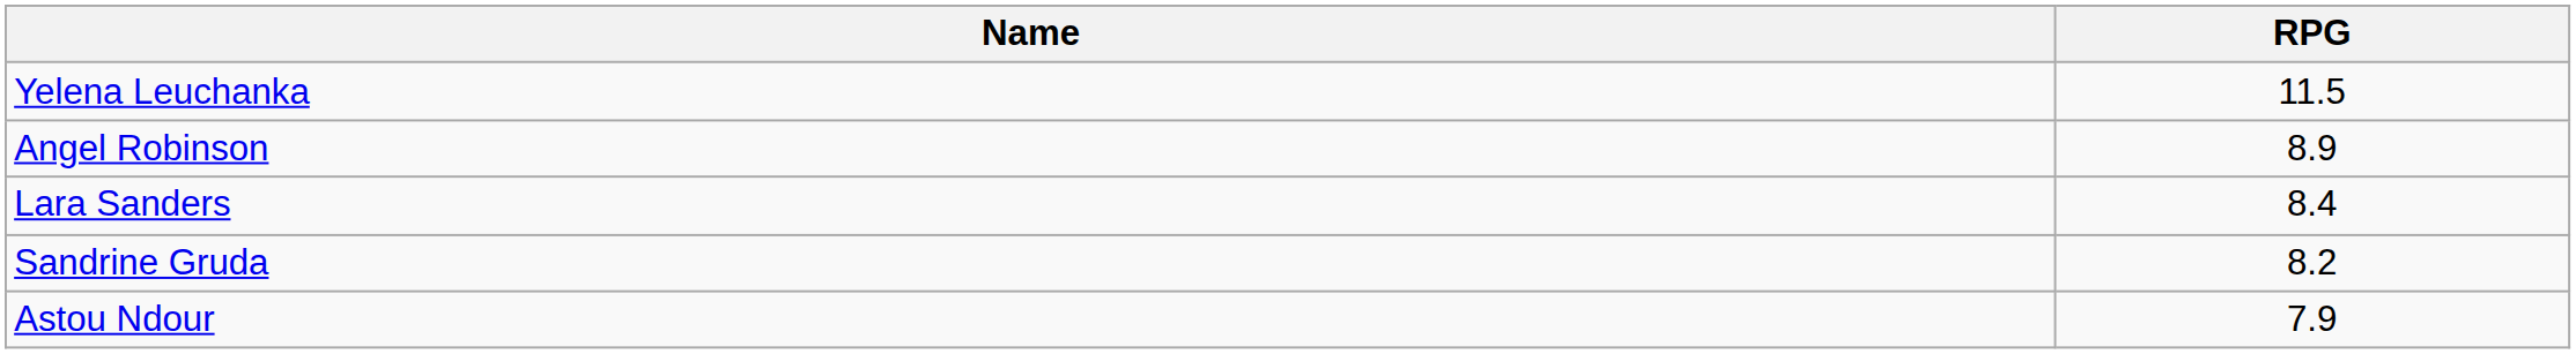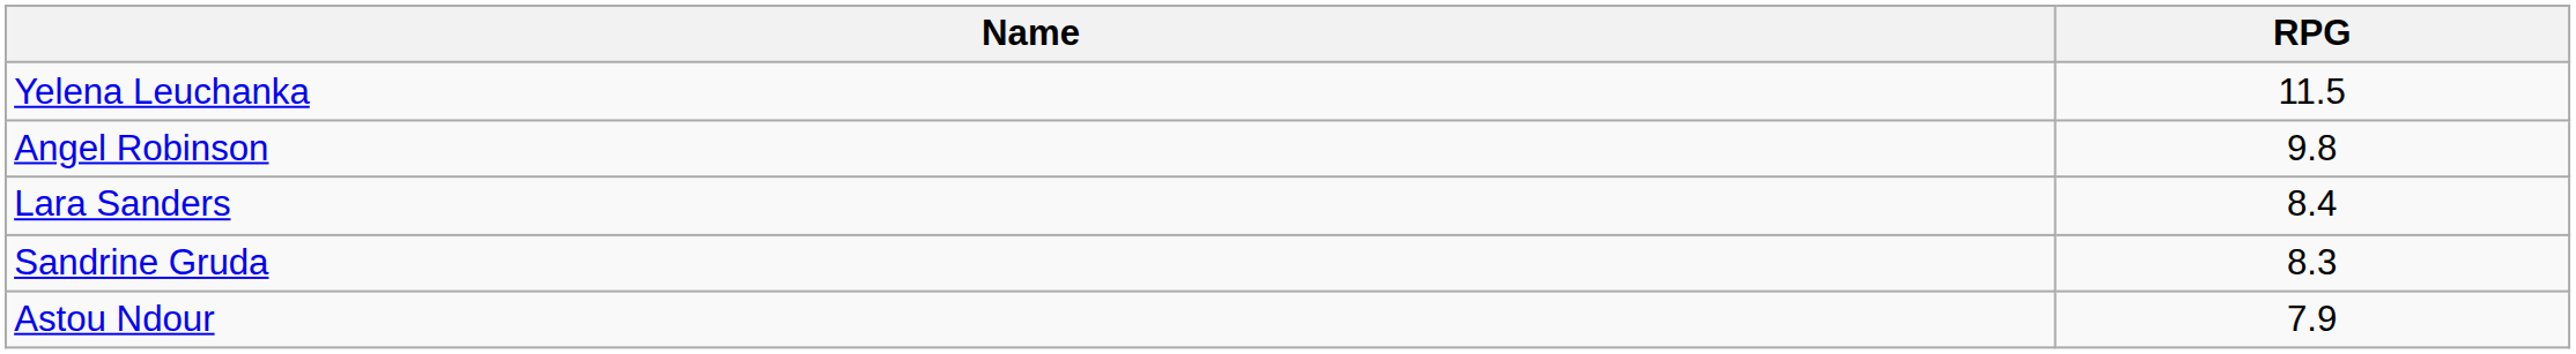 <table class=wikitable width="90%">
 <tr>
 <th width="80%">Name</th>
 <th width="20%">RPG</th>
 </tr>
 <tr>
 <td> <a href='#'>Yelena Leuchanka</a></td>
 <td align=center>11.5</td>
 </tr>
 <tr>
 <td> <a href='#'>Angel Robinson</a></td>
-<td align=center>8.9</td>
+<td align=center>9.8</td>
 </tr>
 <tr>
 <td> <a href='#'>Lara Sanders</a></td>
 <td align=center>8.4</td>
 </tr>
 <tr>
 <td> <a href='#'>Sandrine Gruda</a></td>
-<td align=center>8.2</td>
+<td align=center>8.3</td>
 </tr>
 <tr>
 <td> <a href='#'>Astou Ndour</a></td>
 <td align=center>7.9</td>
 </tr>
 </table>
